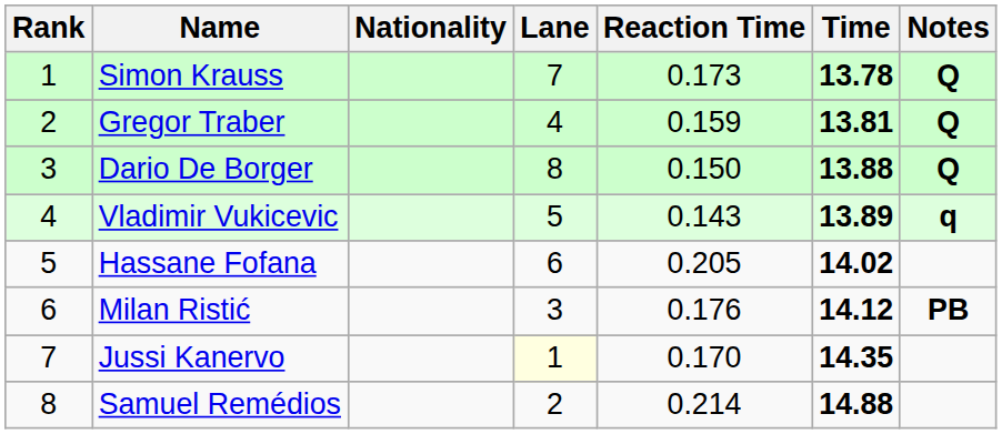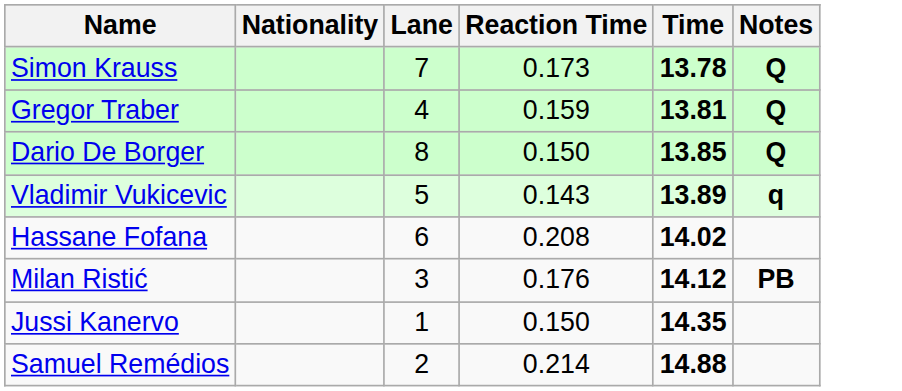 <table class="wikitable sortable" style="text-align:center">
 <tr>
-<th>Rank</th>
 <th>Name</th>
 <th>Nationality</th>
 <th>Lane</th>
 <th>Reaction Time</th>
 <th>Time</th>
 <th>Notes</th>
 </tr>
 <tr bgcolor=ccffcc>
-<td>1</td>
 <td align=left><a href='#'>Simon Krauss</a></td>
 <td align=left></td>
 <td>7</td>
 <td>0.173</td>
 <td><strong>13.78</strong></td>
 <td><strong>Q</strong></td>
 </tr>
 <tr bgcolor=ccffcc>
-<td>2</td>
 <td align=left><a href='#'>Gregor Traber</a></td>
 <td align=left></td>
 <td>4</td>
 <td>0.159</td>
 <td><strong>13.81</strong></td>
 <td><strong>Q</strong></td>
 </tr>
 <tr bgcolor=ccffcc>
-<td>3</td>
 <td align=left><a href='#'>Dario De Borger</a></td>
 <td align=left></td>
 <td>8</td>
 <td>0.150</td>
-<td><strong>13.88</strong></td>
+<td><strong>13.85</strong></td>
 <td><strong>Q</strong></td>
 </tr>
 <tr bgcolor=ddffdd>
-<td>4</td>
 <td align=left><a href='#'>Vladimir Vukicevic</a></td>
 <td align=left></td>
 <td>5</td>
 <td>0.143</td>
 <td><strong>13.89</strong></td>
 <td><strong>q</strong></td>
 </tr>
 <tr>
-<td>5</td>
 <td align=left><a href='#'>Hassane Fofana</a></td>
 <td align=left></td>
 <td>6</td>
-<td>0.205</td>
+<td>0.208</td>
 <td><strong>14.02</strong></td>
 <td></td>
 </tr>
 <tr>
-<td>6</td>
 <td align=left><a href='#'>Milan Ristić</a></td>
 <td align=left></td>
 <td>3</td>
 <td>0.176</td>
 <td><strong>14.12</strong></td>
 <td><strong>PB</strong></td>
 </tr>
 <tr>
-<td>7</td>
 <td align=left><a href='#'>Jussi Kanervo</a></td>
 <td align=left></td>
-<td style="background: lightyellow;">1</td>
-<td>0.170</td>
+<td>1</td>
+<td>0.150</td>
 <td><strong>14.35</strong></td>
 <td></td>
 </tr>
 <tr>
-<td>8</td>
 <td align=left><a href='#'>Samuel Remédios</a></td>
 <td align=left></td>
 <td>2</td>
 <td>0.214</td>
 <td><strong>14.88</strong></td>
 <td></td>
 </tr>
 </table>
